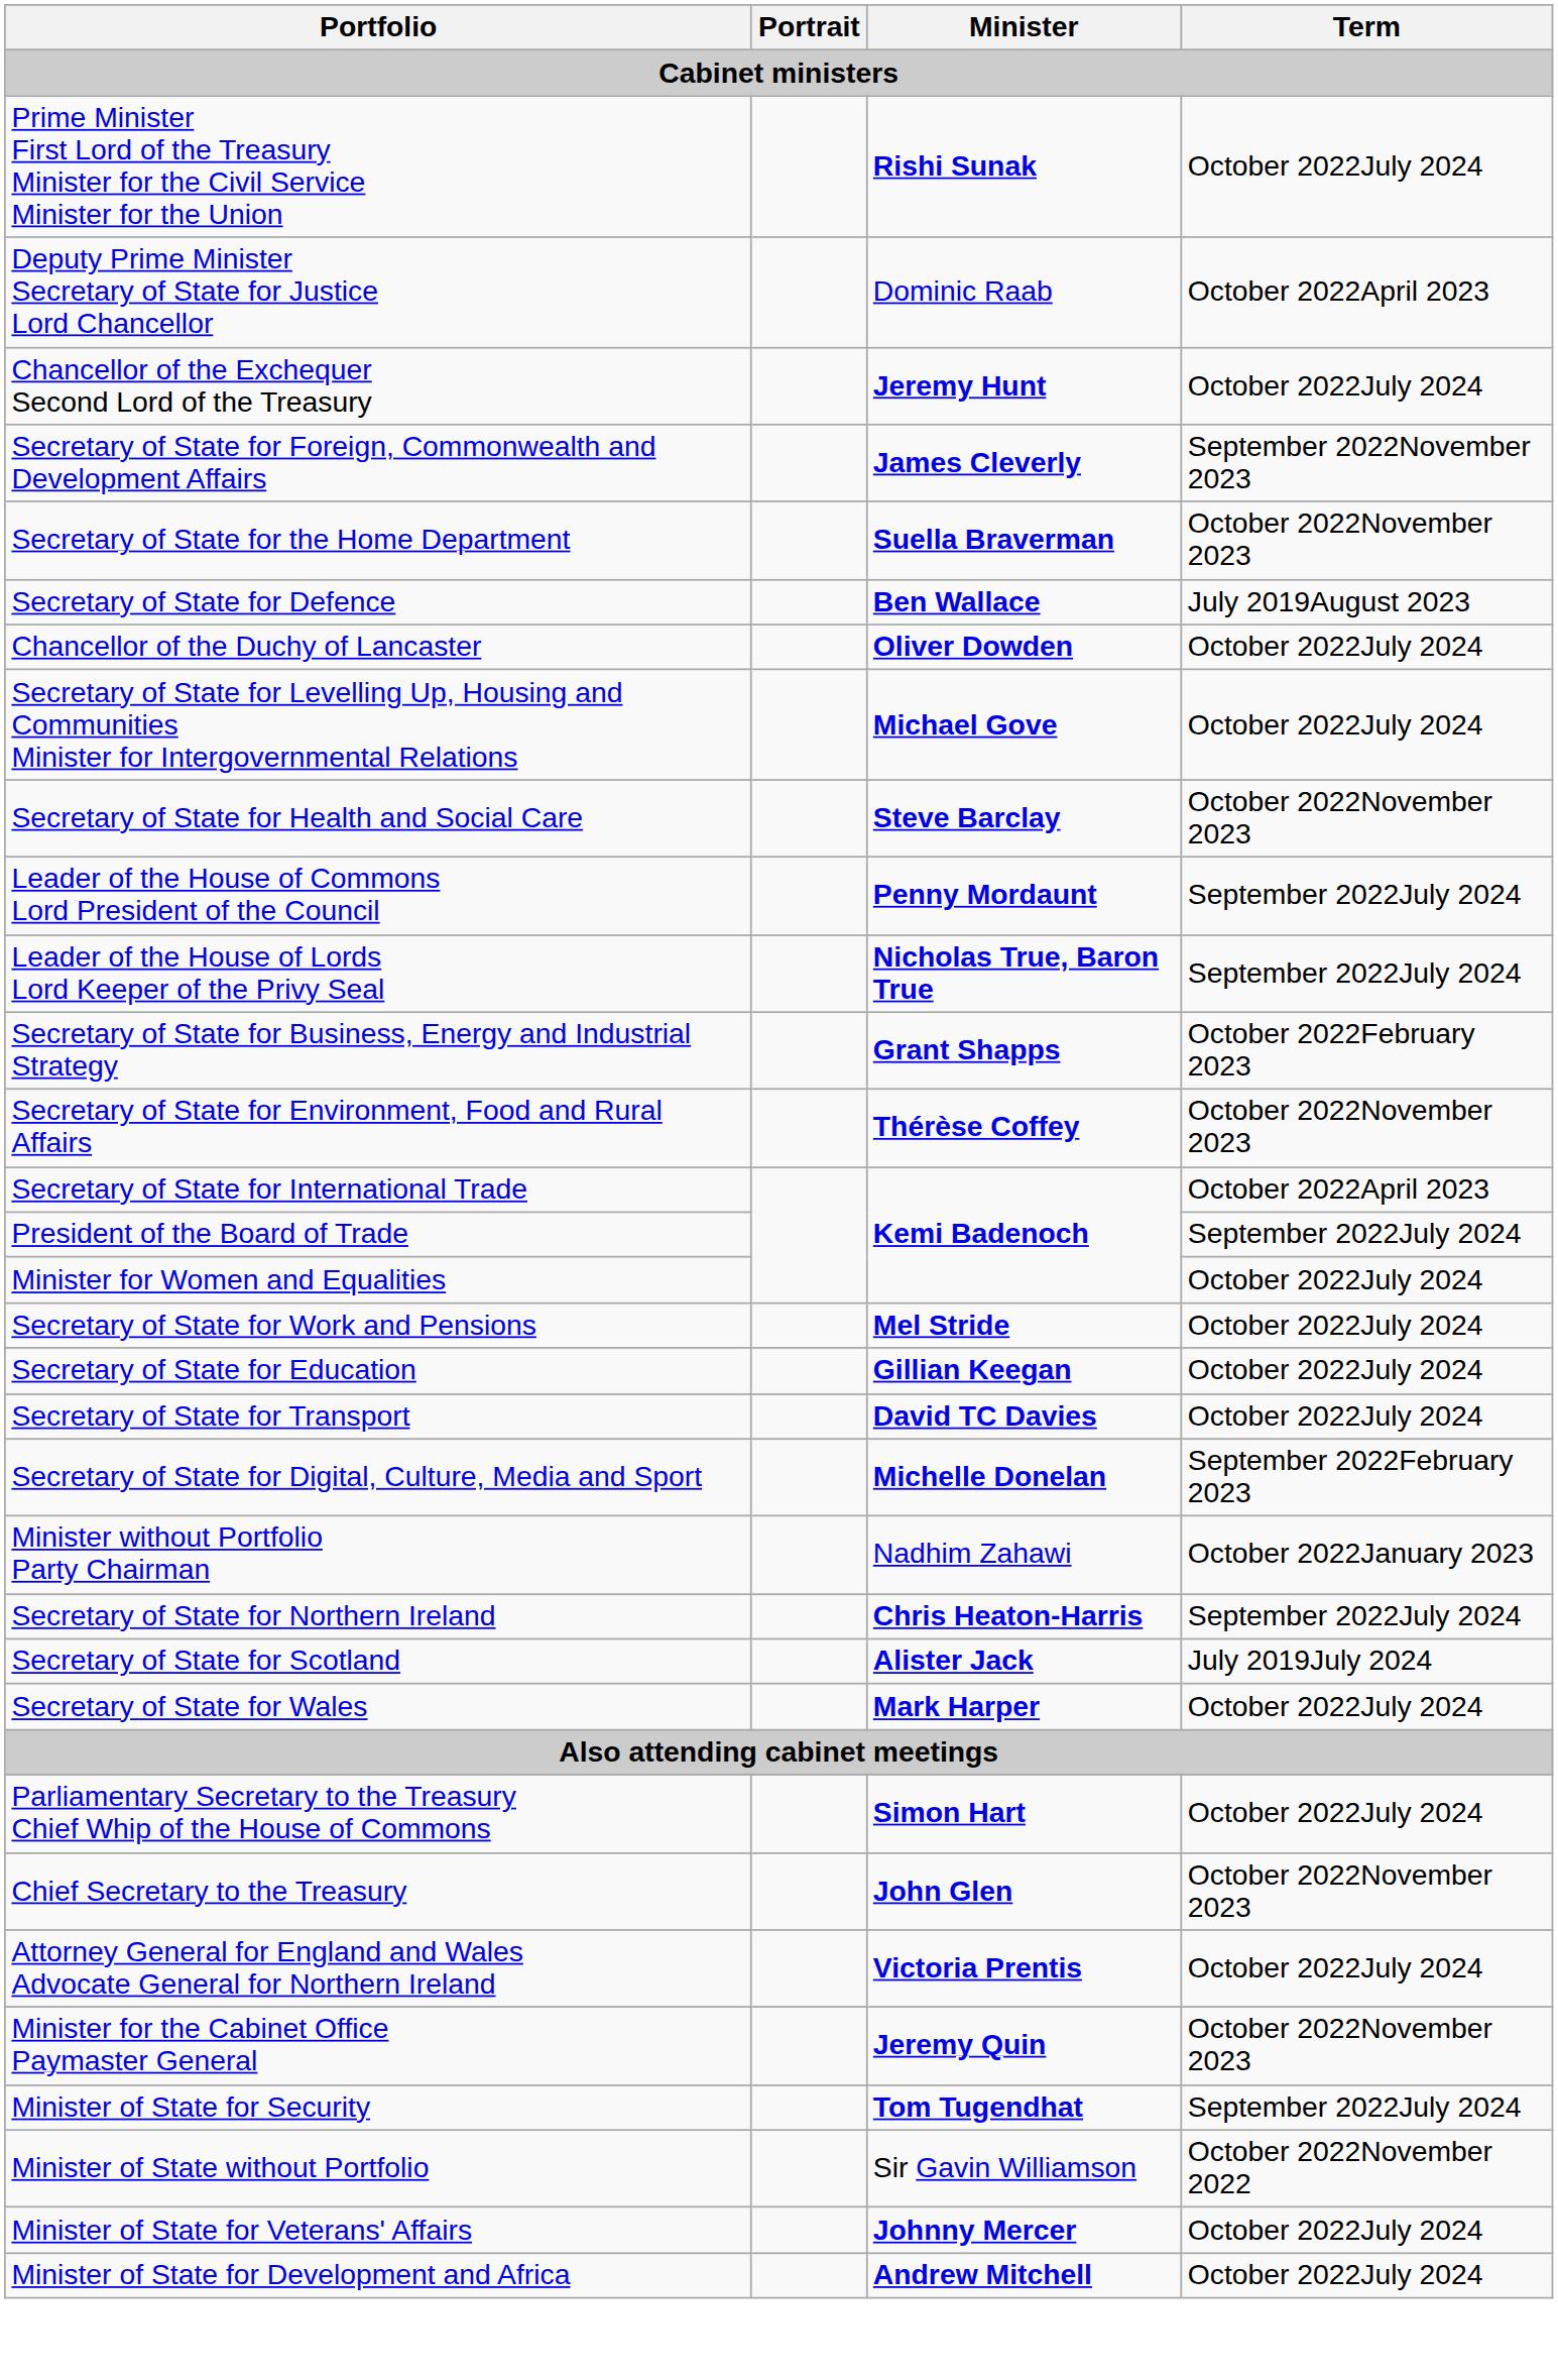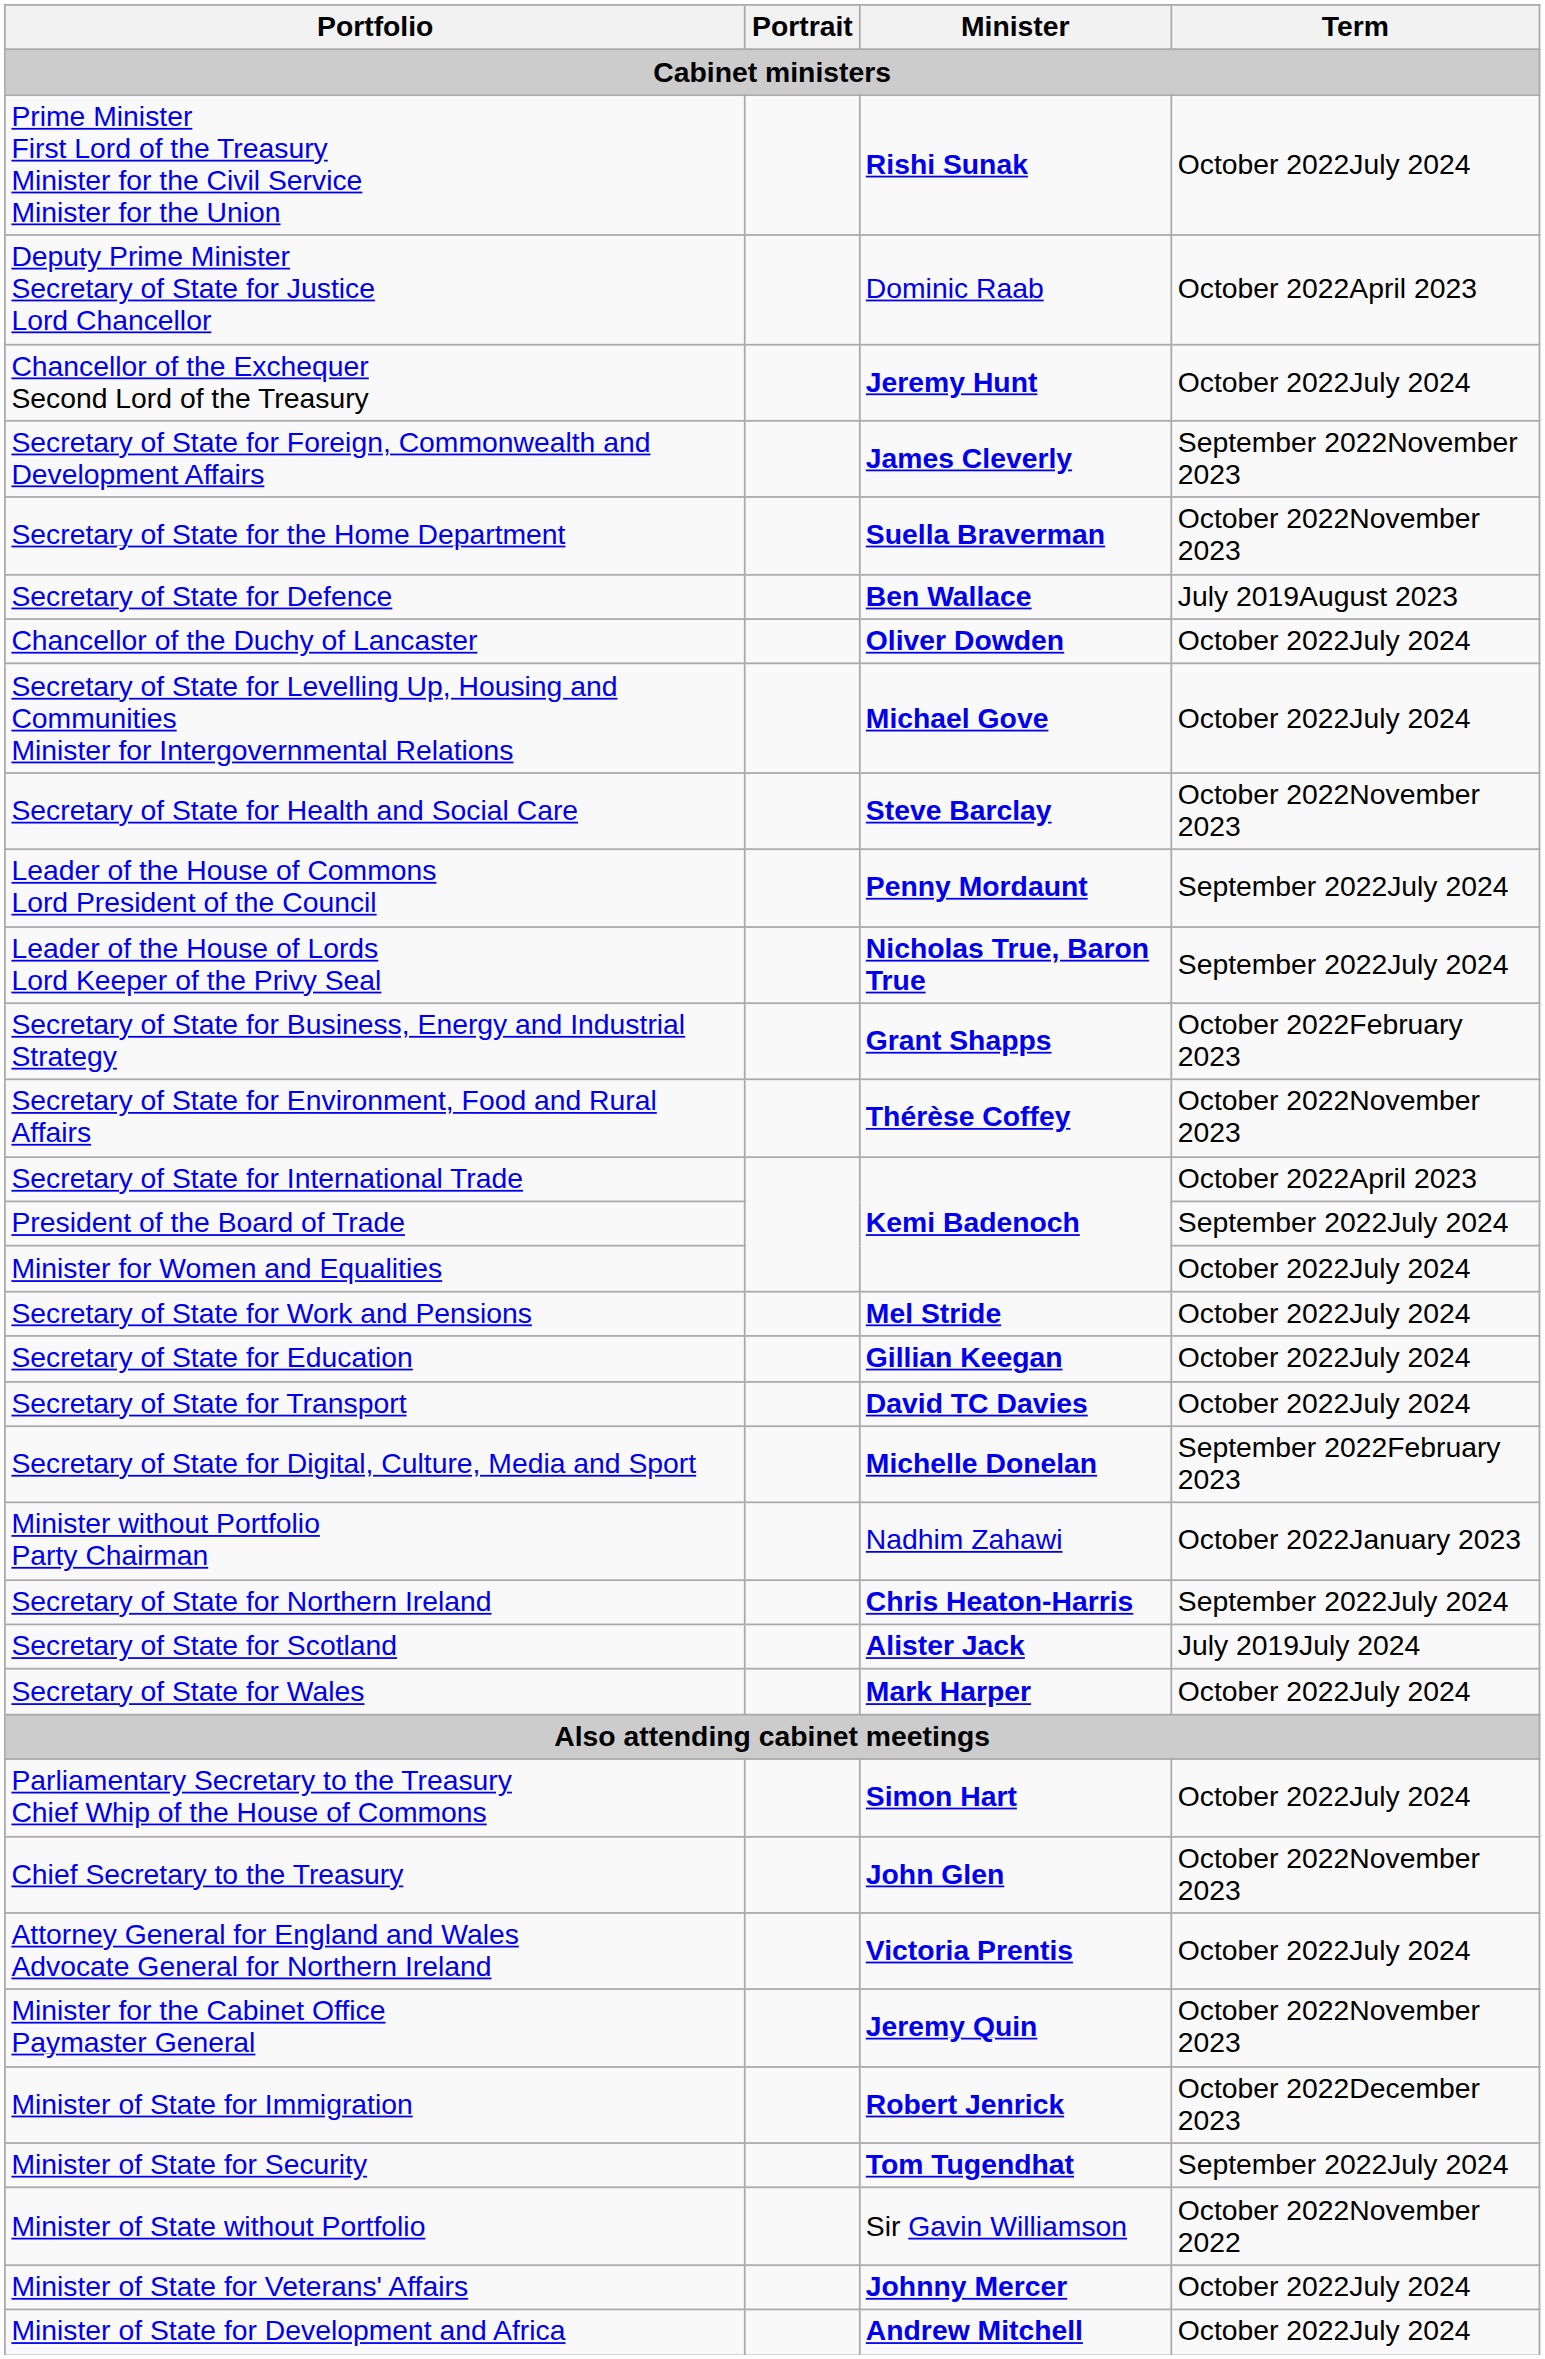 <table class="wikitable">
 <tr>
 <th>Portfolio</th>
 <th>Portrait</th>
 <th>Minister</th>
 <th>Term</th>
 </tr>
 <tr>
 <th colspan="4" style="background:#ccc;">Cabinet ministers</th>
 </tr>
 <tr>
 <td><a href='#'>Prime Minister</a><br><a href='#'>First Lord of the Treasury</a><br><a href='#'>Minister for the Civil Service</a><br><a href='#'>Minister for the Union</a></td>
 <td></td>
 <td><strong><a href='#'>Rishi Sunak</a></strong></td>
 <td>October 2022July 2024</td>
 </tr>
 <tr>
 <td><a href='#'>Deputy Prime Minister</a><br><a href='#'>Secretary of State for Justice</a><br><a href='#'>Lord Chancellor</a></td>
 <td></td>
 <td><a href='#'>Dominic Raab</a></td>
 <td>October 2022April 2023</td>
 </tr>
 <tr>
 <td><a href='#'>Chancellor of the Exchequer</a><br>Second Lord of the Treasury</td>
 <td></td>
 <td><strong><a href='#'>Jeremy Hunt</a></strong></td>
 <td>October 2022July 2024</td>
 </tr>
 <tr>
 <td><a href='#'>Secretary of State for Foreign, Commonwealth and Development Affairs</a></td>
 <td></td>
 <td><strong><a href='#'>James Cleverly</a></strong></td>
 <td>September 2022November 2023</td>
 </tr>
 <tr>
 <td><a href='#'>Secretary of State for the Home Department</a></td>
 <td></td>
 <td><strong><a href='#'>Suella Braverman</a></strong></td>
 <td>October 2022November 2023</td>
 </tr>
 <tr>
 <td><a href='#'>Secretary of State for Defence</a></td>
 <td></td>
 <td><strong><a href='#'>Ben Wallace</a></strong></td>
 <td>July 2019August 2023</td>
 </tr>
 <tr>
 <td><a href='#'>Chancellor of the Duchy of Lancaster</a></td>
 <td></td>
 <td><strong><a href='#'>Oliver Dowden</a></strong></td>
 <td>October 2022July 2024</td>
 </tr>
 <tr>
 <td><a href='#'>Secretary of State for Levelling Up, Housing and Communities</a><br><a href='#'>Minister for Intergovernmental Relations</a></td>
 <td></td>
 <td><strong><a href='#'>Michael Gove</a></strong></td>
 <td>October 2022July 2024</td>
 </tr>
 <tr>
 <td><a href='#'>Secretary of State for Health and Social Care</a></td>
 <td></td>
 <td><strong><a href='#'>Steve Barclay</a></strong></td>
 <td>October 2022November 2023</td>
 </tr>
 <tr>
 <td><a href='#'>Leader of the House of Commons</a> <br><a href='#'>Lord President of the Council</a></td>
 <td></td>
 <td><strong><a href='#'>Penny Mordaunt</a></strong></td>
 <td>September 2022July 2024</td>
 </tr>
 <tr>
 <td><a href='#'>Leader of the House of Lords</a> <br><a href='#'>Lord Keeper of the Privy Seal</a></td>
 <td></td>
 <td><strong><a href='#'>Nicholas True, Baron True</a></strong></td>
 <td>September 2022July 2024</td>
 </tr>
 <tr>
 <td><a href='#'>Secretary of State for Business, Energy and Industrial Strategy</a></td>
 <td></td>
 <td><strong><a href='#'>Grant Shapps</a></strong></td>
 <td>October 2022February 2023</td>
 </tr>
 <tr>
 <td><a href='#'>Secretary of State for Environment, Food and Rural Affairs</a></td>
 <td></td>
 <td><strong><a href='#'>Thérèse Coffey</a></strong></td>
 <td>October 2022November 2023</td>
 </tr>
 <tr>
 <td><a href='#'>Secretary of State for International Trade</a></td>
 <td rowspan="3"></td>
 <td rowspan="3"><strong><a href='#'>Kemi Badenoch</a></strong></td>
 <td>October 2022April 2023</td>
 </tr>
 <tr>
 <td><a href='#'>President of the Board of Trade</a></td>
 <td>September 2022July 2024</td>
 </tr>
 <tr>
 <td><a href='#'>Minister for Women and Equalities</a></td>
 <td>October 2022July 2024</td>
 </tr>
 <tr>
 <td><a href='#'>Secretary of State for Work and Pensions</a></td>
 <td></td>
 <td><strong><a href='#'>Mel Stride</a></strong></td>
 <td>October 2022July 2024</td>
 </tr>
 <tr>
 <td><a href='#'>Secretary of State for Education</a></td>
 <td></td>
 <td><strong><a href='#'>Gillian Keegan</a></strong></td>
 <td>October 2022July 2024</td>
 </tr>
 <tr>
 <td><a href='#'>Secretary of State for Transport</a></td>
 <td></td>
 <td><strong><a href='#'>David TC Davies</a></strong></td>
 <td>October 2022July 2024</td>
 </tr>
 <tr>
 <td><a href='#'>Secretary of State for Digital, Culture, Media and Sport</a></td>
 <td></td>
 <td><strong><a href='#'>Michelle Donelan</a></strong></td>
 <td>September 2022February 2023</td>
 </tr>
 <tr>
 <td><a href='#'>Minister without Portfolio</a><br><a href='#'>Party Chairman</a></td>
 <td></td>
 <td><a href='#'>Nadhim Zahawi</a> </td>
 <td>October 2022January 2023</td>
 </tr>
 <tr>
 <td><a href='#'>Secretary of State for Northern Ireland</a></td>
 <td></td>
 <td><strong><a href='#'>Chris Heaton-Harris</a></strong></td>
 <td>September 2022July 2024</td>
 </tr>
 <tr>
 <td><a href='#'>Secretary of State for Scotland</a></td>
 <td></td>
 <td><strong><a href='#'>Alister Jack</a></strong></td>
 <td>July 2019July 2024</td>
 </tr>
 <tr>
 <td><a href='#'>Secretary of State for Wales</a></td>
 <td></td>
 <td><strong><a href='#'>Mark Harper</a></strong></td>
 <td>October 2022July 2024</td>
 </tr>
 <tr>
 <th colspan="4" style="background:#ccc;">Also attending cabinet meetings</th>
 </tr>
 <tr>
 <td><a href='#'>Parliamentary Secretary to the Treasury</a><br><a href='#'>Chief Whip of the House of Commons</a></td>
 <td></td>
 <td><strong><a href='#'>Simon Hart</a></strong></td>
 <td>October 2022July 2024</td>
 </tr>
 <tr>
 <td><a href='#'>Chief Secretary to the Treasury</a></td>
 <td></td>
 <td><strong><a href='#'>John Glen</a></strong> </td>
 <td>October 2022November 2023</td>
 </tr>
 <tr>
 <td><a href='#'>Attorney General for England and Wales</a><br><a href='#'>Advocate General for Northern Ireland</a></td>
 <td></td>
 <td><strong><a href='#'>Victoria Prentis</a></strong></td>
 <td>October 2022July 2024</td>
 </tr>
 <tr>
 <td><a href='#'>Minister for the Cabinet Office</a><br><a href='#'>Paymaster General</a></td>
 <td></td>
 <td><strong><a href='#'>Jeremy Quin</a></strong></td>
 <td>October 2022November 2023</td>
 </tr>
 <tr>
+<td><a href='#'>Minister of State for Immigration</a></td>
+<td></td>
+<td><strong><a href='#'>Robert Jenrick</a></strong></td>
+<td>October 2022December 2023</td>
+</tr>
+<tr>
 <td><a href='#'>Minister of State for Security</a></td>
 <td></td>
 <td><strong><a href='#'>Tom Tugendhat</a></strong></td>
 <td>September 2022July 2024</td>
 </tr>
 <tr>
 <td><a href='#'>Minister of State without Portfolio</a></td>
 <td></td>
 <td>Sir <a href='#'>Gavin Williamson</a></td>
 <td>October 2022November 2022</td>
 </tr>
 <tr>
 <td><a href='#'>Minister of State for Veterans' Affairs</a></td>
 <td></td>
 <td><strong><a href='#'>Johnny Mercer</a></strong></td>
 <td>October 2022July 2024</td>
 </tr>
 <tr>
 <td><a href='#'>Minister of State for Development and Africa</a></td>
 <td></td>
 <td><strong><a href='#'>Andrew Mitchell</a></strong></td>
 <td>October 2022July 2024</td>
 </tr>
 </table>
